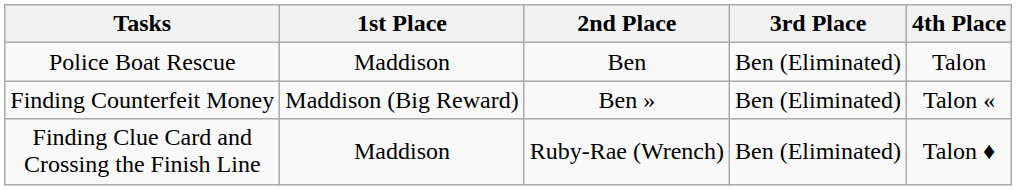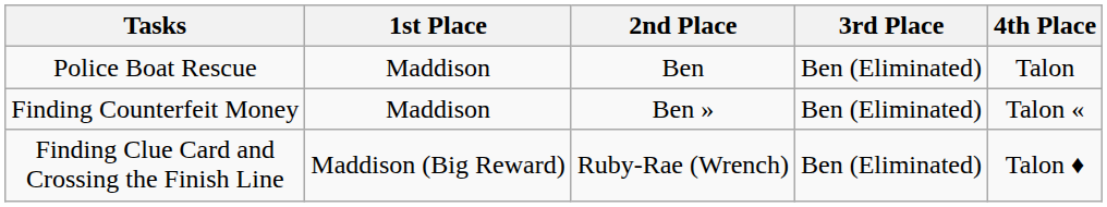 <table class="wikitable" align="center" style="text-align:center">
 <tr>
 <th>Tasks</th>
 <th>1st Place</th>
 <th>2nd Place</th>
 <th>3rd Place</th>
 <th>4th Place</th>
 </tr>
 <tr>
 <td>Police Boat Rescue</td>
 <td>Maddison</td>
 <td>Ben</td>
 <td>Ben (Eliminated)</td>
 <td>Talon</td>
 </tr>
 <tr>
 <td>Finding Counterfeit Money</td>
-<td>Maddison (Big Reward)</td>
+<td>Maddison</td>
 <td>Ben <span>»</span></td>
 <td>Ben (Eliminated)</td>
 <td>Talon <span>«</span></td>
 </tr>
 <tr>
 <td>Finding Clue Card and<br> Crossing the Finish Line</td>
-<td>Maddison</td>
+<td>Maddison (Big Reward)</td>
 <td>Ruby-Rae (Wrench)</td>
 <td>Ben (Eliminated)</td>
 <td>Talon <span>♦</span></td>
 </tr>
 </table>
